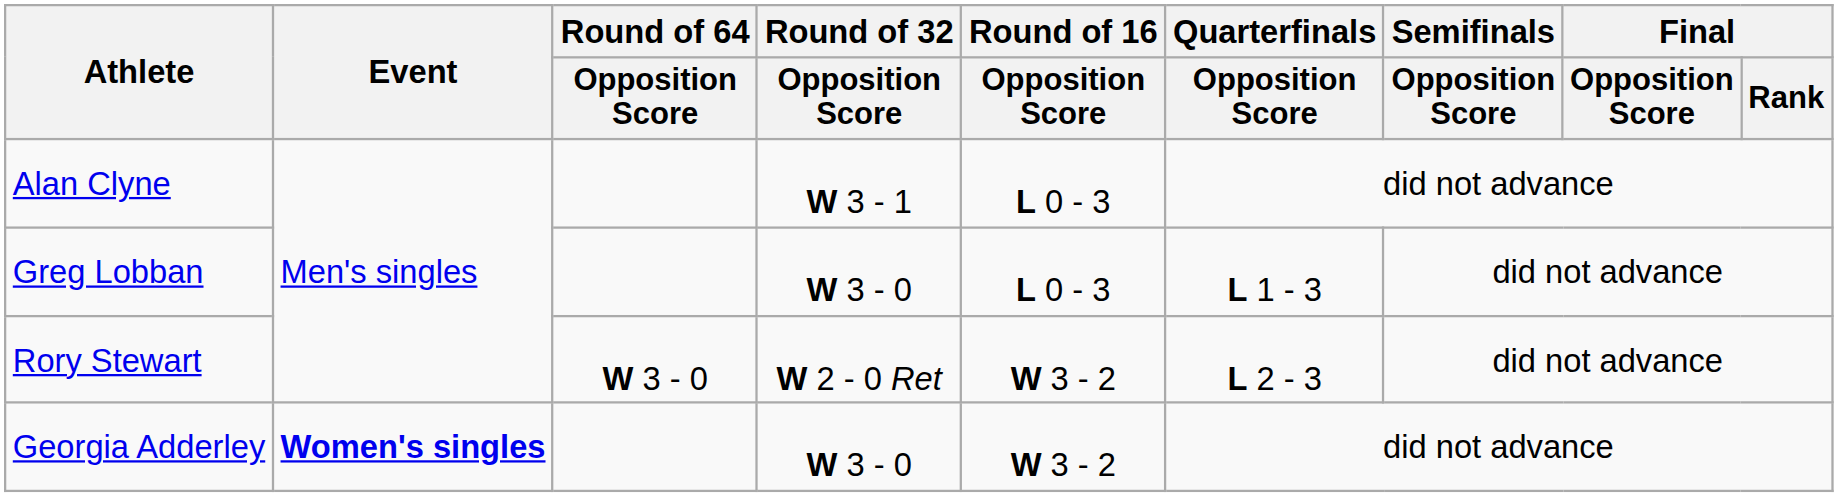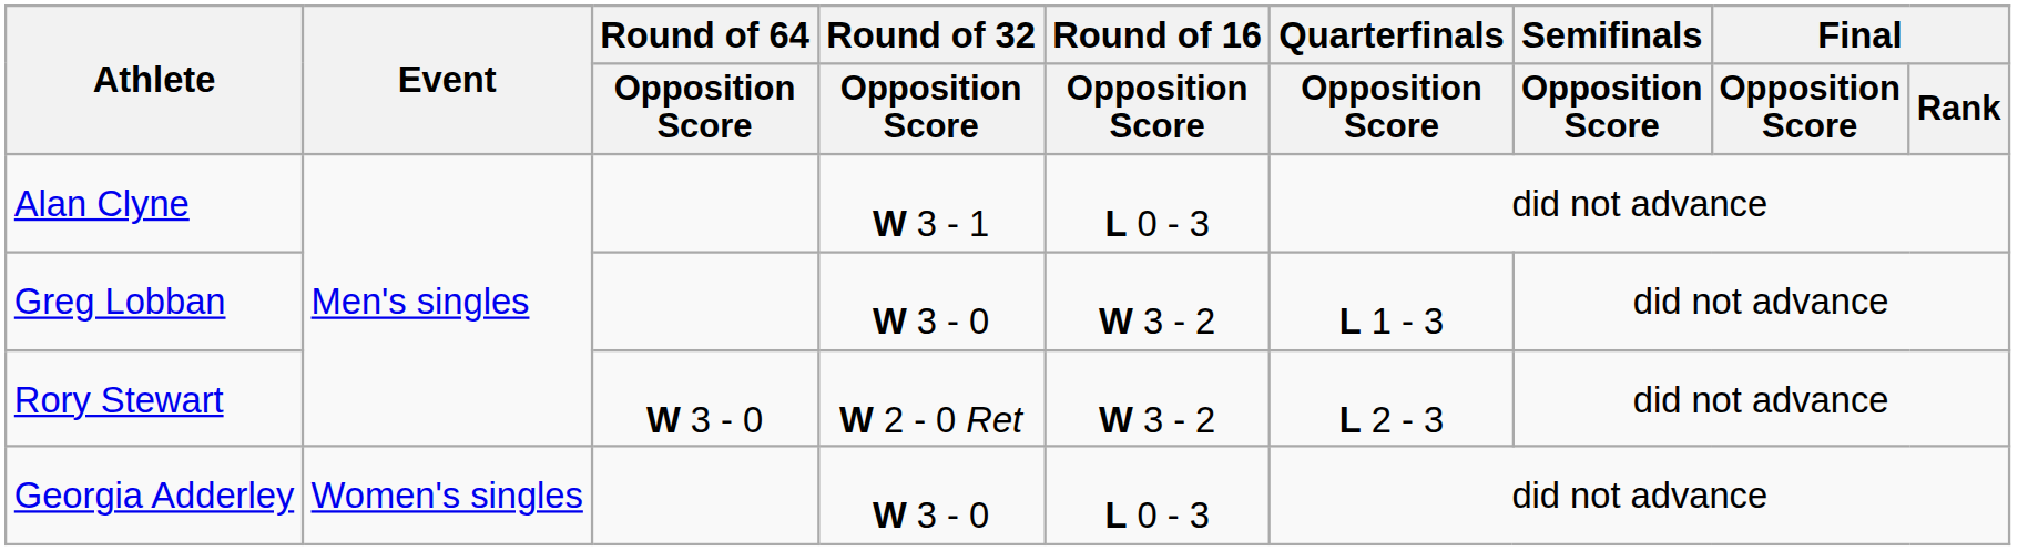 <table class=wikitable style=font-size:90%;text-align:center>
 <tr>
 <th rowspan=2>Athlete</th>
 <th rowspan=2>Event</th>
 <th>Round of 64</th>
 <th>Round of 32</th>
 <th>Round of 16</th>
 <th>Quarterfinals</th>
 <th>Semifinals</th>
 <th colspan=2>Final</th>
 </tr>
 <tr style=font-size:95%>
 <th>Opposition<br>Score</th>
 <th>Opposition<br>Score</th>
 <th>Opposition<br>Score</th>
 <th>Opposition<br>Score</th>
 <th>Opposition<br>Score</th>
 <th>Opposition<br>Score</th>
 <th>Rank</th>
 </tr>
 <tr>
 <td align=left><a href='#'>Alan Clyne</a></td>
 <td align=left rowspan=3><a href='#'>Men's singles</a></td>
 <td></td>
 <td><br><strong>W</strong> 3 - 1</td>
 <td><br><strong>L</strong> 0 - 3</td>
 <td colspan=4>did not advance</td>
 </tr>
 <tr>
 <td align=left><a href='#'>Greg Lobban</a></td>
 <td></td>
 <td><br><strong>W</strong> 3 - 0</td>
-<td><br><strong>L</strong> 0 - 3</td>
+<td><br><strong>W</strong> 3 - 2</td>
 <td><br><strong>L</strong> 1 - 3</td>
 <td colspan=3>did not advance</td>
 </tr>
 <tr>
 <td align=left><a href='#'>Rory Stewart</a></td>
 <td><br><strong>W</strong> 3 - 0</td>
 <td><br><strong>W</strong> 2 - 0 <em>Ret</em></td>
 <td><br><strong>W</strong> 3 - 2</td>
 <td><br><strong>L</strong> 2 - 3</td>
 <td colspan=3>did not advance</td>
 </tr>
 <tr>
 <td align=left><a href='#'>Georgia Adderley</a></td>
-<td align=left rowspan=1><strong><a href='#'>Women's singles</a></strong></td>
+<td align=left rowspan=1><a href='#'>Women's singles</a></td>
 <td></td>
 <td><br><strong>W</strong> 3 - 0</td>
-<td><br><strong>W</strong> 3 - 2</td>
+<td><br><strong>L</strong> 0 - 3</td>
 <td colspan=4>did not advance</td>
 </tr>
 </table>
